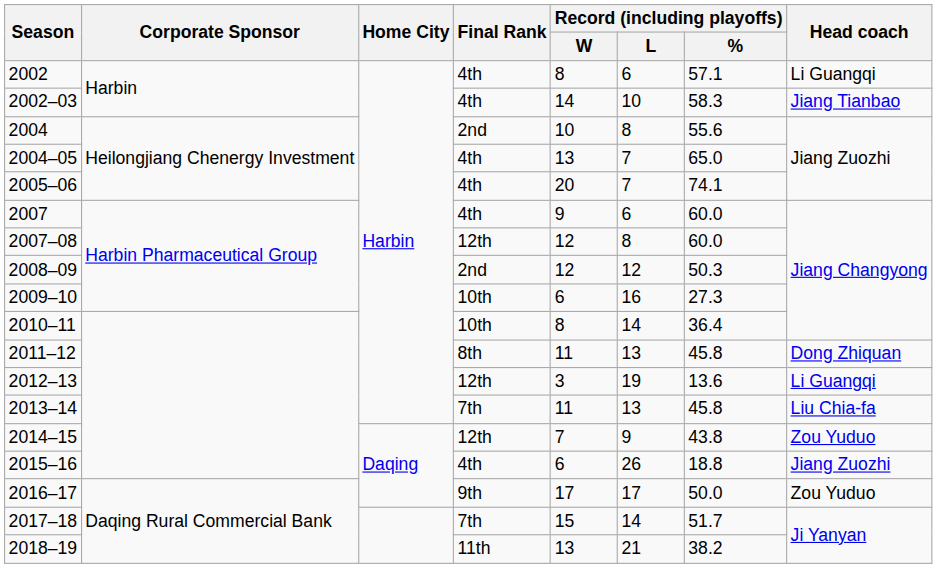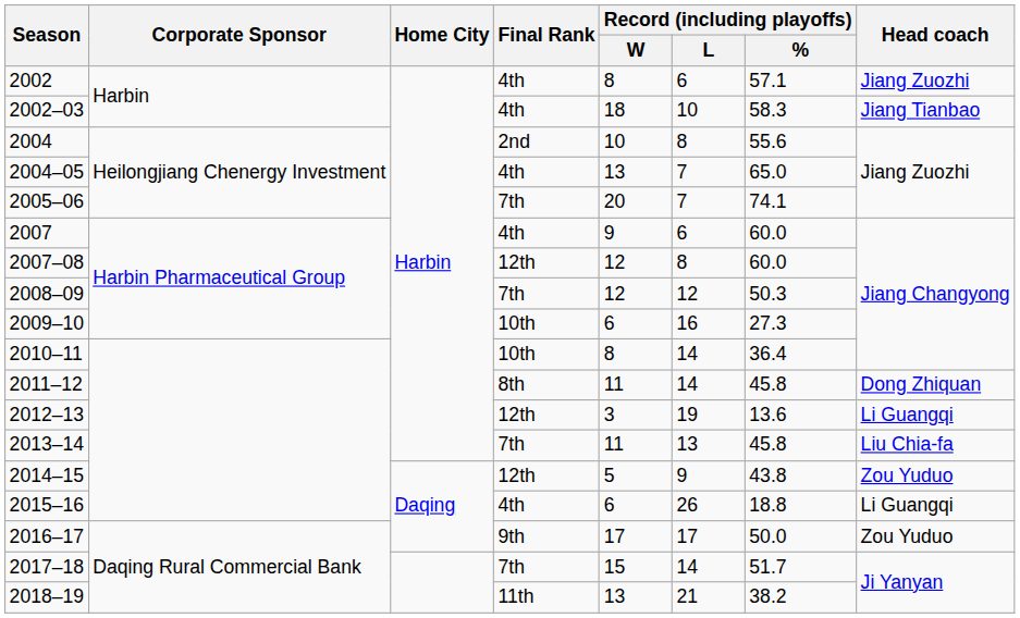 <table class="wikitable sortable">
 <tr>
 <th rowspan=2>Season</th>
 <th rowspan=2>Corporate Sponsor</th>
 <th rowspan=2>Home City</th>
 <th rowspan=2>Final Rank</th>
 <th colspan=3>Record (including playoffs)</th>
 <th rowspan=2>Head coach</th>
 </tr>
 <tr>
 <th>W</th>
 <th>L</th>
 <th>%</th>
 </tr>
 <tr>
 <td>2002</td>
 <td rowspan=2>Harbin</td>
 <td rowspan=13><a href='#'>Harbin</a></td>
 <td>4th</td>
 <td>8</td>
 <td>6</td>
 <td>57.1</td>
-<td> Li Guangqi</td>
+<td> <a href='#'>Jiang Zuozhi</a></td>
 </tr>
 <tr>
 <td>2002–03</td>
 <td>4th</td>
-<td>14</td>
+<td>18</td>
 <td>10</td>
 <td>58.3</td>
 <td> <a href='#'>Jiang Tianbao</a></td>
 </tr>
 <tr>
 <td>2004</td>
 <td rowspan=3>Heilongjiang Chenergy Investment</td>
 <td>2nd</td>
 <td>10</td>
 <td>8</td>
 <td>55.6</td>
 <td rowspan=3> Jiang Zuozhi</td>
 </tr>
 <tr>
 <td>2004–05</td>
 <td>4th</td>
 <td>13</td>
 <td>7</td>
 <td>65.0</td>
 </tr>
 <tr>
 <td>2005–06</td>
-<td>4th</td>
+<td>7th</td>
 <td>20</td>
 <td>7</td>
 <td>74.1</td>
 </tr>
 <tr>
 <td>2007</td>
 <td rowspan=4><a href='#'>Harbin Pharmaceutical Group</a></td>
 <td>4th</td>
 <td>9</td>
 <td>6</td>
 <td>60.0</td>
 <td rowspan=5> <a href='#'>Jiang Changyong</a></td>
 </tr>
 <tr>
 <td>2007–08</td>
 <td>12th</td>
 <td>12</td>
 <td>8</td>
 <td>60.0</td>
 </tr>
 <tr>
 <td>2008–09</td>
-<td>2nd</td>
+<td>7th</td>
 <td>12</td>
 <td>12</td>
 <td>50.3</td>
 </tr>
 <tr>
 <td>2009–10</td>
 <td>10th</td>
 <td>6</td>
 <td>16</td>
 <td>27.3</td>
 </tr>
 <tr>
 <td>2010–11</td>
 <td rowspan=6></td>
 <td>10th</td>
 <td>8</td>
 <td>14</td>
 <td>36.4</td>
 </tr>
 <tr>
 <td>2011–12</td>
 <td>8th</td>
 <td>11</td>
-<td>13</td>
+<td>14</td>
 <td>45.8</td>
 <td> <a href='#'>Dong Zhiquan</a></td>
 </tr>
 <tr>
 <td>2012–13</td>
 <td>12th</td>
 <td>3</td>
 <td>19</td>
 <td>13.6</td>
 <td> <a href='#'>Li Guangqi</a></td>
 </tr>
 <tr>
 <td>2013–14</td>
 <td>7th</td>
 <td>11</td>
 <td>13</td>
 <td>45.8</td>
 <td> <a href='#'>Liu Chia-fa</a></td>
 </tr>
 <tr>
 <td>2014–15</td>
 <td rowspan=3><a href='#'>Daqing</a></td>
 <td>12th</td>
-<td>7</td>
+<td>5</td>
 <td>9</td>
 <td>43.8</td>
 <td> <a href='#'>Zou Yuduo</a></td>
 </tr>
 <tr>
 <td>2015–16</td>
 <td>4th</td>
 <td>6</td>
 <td>26</td>
 <td>18.8</td>
-<td> <a href='#'>Jiang Zuozhi</a></td>
+<td> Li Guangqi</td>
 </tr>
 <tr>
 <td>2016–17</td>
 <td rowspan=3>Daqing Rural Commercial Bank</td>
 <td>9th</td>
 <td>17</td>
 <td>17</td>
 <td>50.0</td>
 <td> Zou Yuduo</td>
 </tr>
 <tr>
 <td>2017–18</td>
 <td rowspan=2></td>
 <td>7th</td>
 <td>15</td>
 <td>14</td>
 <td>51.7</td>
 <td rowspan=2> <a href='#'>Ji Yanyan</a></td>
 </tr>
 <tr>
 <td>2018–19</td>
 <td>11th</td>
 <td>13</td>
 <td>21</td>
 <td>38.2</td>
 </tr>
 </table>
